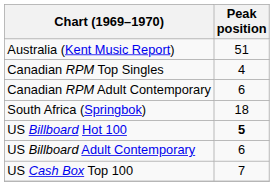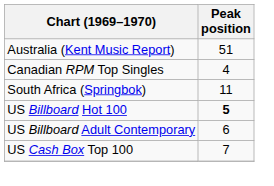 <table class="wikitable sortable">
 <tr>
 <th align="left">Chart (1969–1970)</th>
 <th align="left">Peak<br>position</th>
 </tr>
 <tr>
 <td>Australia (<a href='#'>Kent Music Report</a>)</td>
 <td style="text-align:center;">51</td>
 </tr>
 <tr>
 <td>Canadian <em>RPM</em> Top Singles</td>
 <td style="text-align:center;">4</td>
 </tr>
 <tr>
-<td>Canadian <em>RPM</em> Adult Contemporary</td>
-<td style="text-align:center;">6</td>
-</tr>
-<tr>
 <td>South Africa (<a href='#'>Springbok</a>)</td>
-<td align="center">18</td>
+<td align="center">11</td>
 </tr>
 <tr>
 <td>US <em><a href='#'>Billboard</a></em> <a href='#'>Hot 100</a></td>
 <td style="text-align:center;"><strong>5</strong></td>
 </tr>
 <tr>
 <td>US <em>Billboard</em> <a href='#'>Adult Contemporary</a></td>
 <td style="text-align:center;">6</td>
 </tr>
 <tr>
 <td>US <em><a href='#'>Cash Box</a></em> Top 100</td>
 <td style="text-align:center;">7</td>
 </tr>
 <tr>
 </tr>
 </table>
